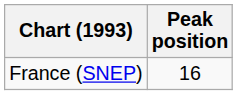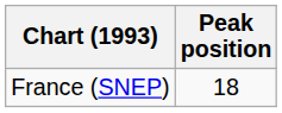 <table class="wikitable">
 <tr>
 <th align="left">Chart (1993)</th>
 <th align="center">Peak<br>position</th>
 </tr>
 <tr>
 <td align="left">France (<a href='#'>SNEP</a>)</td>
-<td align="center">16</td>
+<td align="center">18</td>
 </tr>
 </table>
